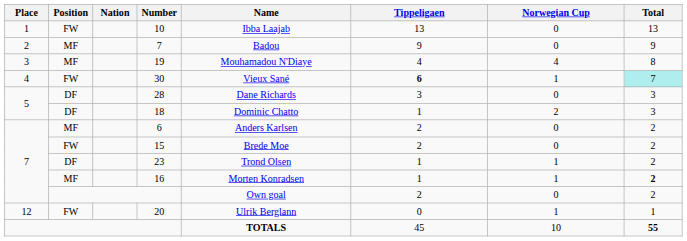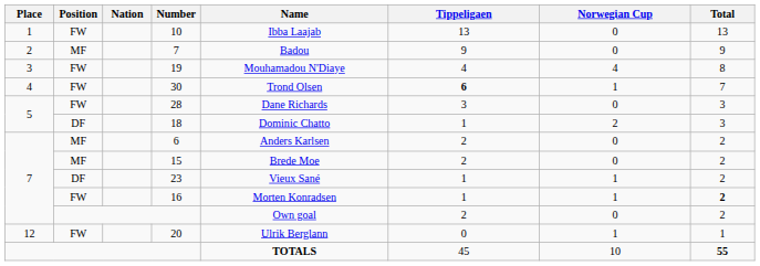 <table class="wikitable" style="font-size: 95%; text-align: center;">
 <tr>
 <th width=60>Place</th>
 <th width=60>Position</th>
 <th width=60>Nation</th>
 <th width=60>Number</th>
 <th width=250>Name</th>
 <th width=200><a href='#'>Tippeligaen</a></th>
 <th width=200><a href='#'>Norwegian Cup</a></th>
 <th width=80><strong>Total</strong></th>
 </tr>
 <tr>
 <td>1</td>
 <td>FW</td>
 <td></td>
 <td>10</td>
 <td><a href='#'>Ibba Laajab</a></td>
 <td>13</td>
 <td>0</td>
 <td>13</td>
 </tr>
 <tr>
 <td>2</td>
 <td>MF</td>
 <td></td>
 <td>7</td>
 <td><a href='#'>Badou</a></td>
 <td>9</td>
 <td>0</td>
 <td>9</td>
 </tr>
 <tr>
 <td>3</td>
-<td>MF</td>
+<td>FW</td>
 <td></td>
 <td>19</td>
 <td><a href='#'>Mouhamadou N'Diaye</a></td>
 <td>4</td>
 <td>4</td>
 <td>8</td>
 </tr>
 <tr>
 <td>4</td>
 <td>FW</td>
 <td></td>
 <td>30</td>
-<td><a href='#'>Vieux Sané</a></td>
+<td><a href='#'>Trond Olsen</a></td>
 <td><strong>6</strong></td>
 <td>1</td>
-<td style="background: paleturquoise;">7</td>
+<td>7</td>
 </tr>
 <tr>
 <td rowspan="2">5</td>
-<td>DF</td>
+<td>FW</td>
 <td></td>
 <td>28</td>
 <td><a href='#'>Dane Richards</a></td>
 <td>3</td>
 <td>0</td>
 <td>3</td>
 </tr>
 <tr>
 <td>DF</td>
 <td></td>
 <td>18</td>
 <td><a href='#'>Dominic Chatto</a></td>
 <td>1</td>
 <td>2</td>
 <td>3</td>
 </tr>
 <tr>
 <td rowspan="5">7</td>
 <td>MF</td>
 <td></td>
 <td>6</td>
 <td><a href='#'>Anders Karlsen</a></td>
 <td>2</td>
 <td>0</td>
 <td>2</td>
 </tr>
 <tr>
-<td>FW</td>
+<td>MF</td>
 <td></td>
 <td>15</td>
 <td><a href='#'>Brede Moe</a></td>
 <td>2</td>
 <td>0</td>
 <td>2</td>
 </tr>
 <tr>
 <td>DF</td>
 <td></td>
 <td>23</td>
-<td><a href='#'>Trond Olsen</a></td>
+<td><a href='#'>Vieux Sané</a></td>
 <td>1</td>
 <td>1</td>
 <td>2</td>
 </tr>
 <tr>
-<td>MF</td>
+<td>FW</td>
 <td></td>
 <td>16</td>
 <td><a href='#'>Morten Konradsen</a></td>
 <td>1</td>
 <td>1</td>
 <td><strong>2</strong></td>
 </tr>
 <tr>
 <td colspan="3"></td>
 <td><a href='#'>Own goal</a></td>
 <td>2</td>
 <td>0</td>
 <td>2</td>
 </tr>
 <tr>
 <td>12</td>
 <td>FW</td>
 <td></td>
 <td>20</td>
 <td><a href='#'>Ulrik Berglann</a></td>
 <td>0</td>
 <td>1</td>
 <td>1</td>
 </tr>
 <tr>
 <td colspan="4"></td>
 <td><strong>TOTALS</strong></td>
 <td>45</td>
 <td>10</td>
 <td><strong>55</strong></td>
 </tr>
 </table>
